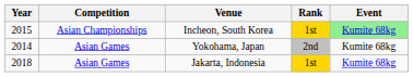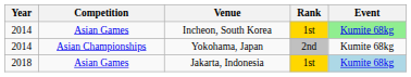 <table class="wikitable sortable" width=45% style="font-size:90%; text-align:center;">
 <tr>
 <th>Year</th>
 <th>Competition</th>
 <th>Venue</th>
 <th>Rank</th>
 <th>Event</th>
 </tr>
 <tr>
-<td>2015</td>
-<td><a href='#'>Asian Championships</a></td>
+<td>2014</td>
+<td><a href='#'>Asian Games</a></td>
 <td>Incheon, South Korea</td>
 <td bgcolor="gold">1st</td>
 <td style="background: lightgreen;"><a href='#'>Kumite 68kg</a></td>
 </tr>
 <tr>
 <td>2014</td>
-<td><a href='#'>Asian Games</a></td>
+<td><a href='#'>Asian Championships</a></td>
 <td>Yokohama, Japan</td>
 <td bgcolor="silver">2nd</td>
 <td>Kumite 68kg</td>
 </tr>
 <tr>
 <td>2018</td>
 <td><a href='#'>Asian Games</a></td>
 <td>Jakarta, Indonesia</td>
 <td bgcolor="gold">1st</td>
-<td><a href='#'>Kumite 68kg</a></td>
+<td style="background: lightblue;"><a href='#'>Kumite 68kg</a></td>
 </tr>
 </table>
